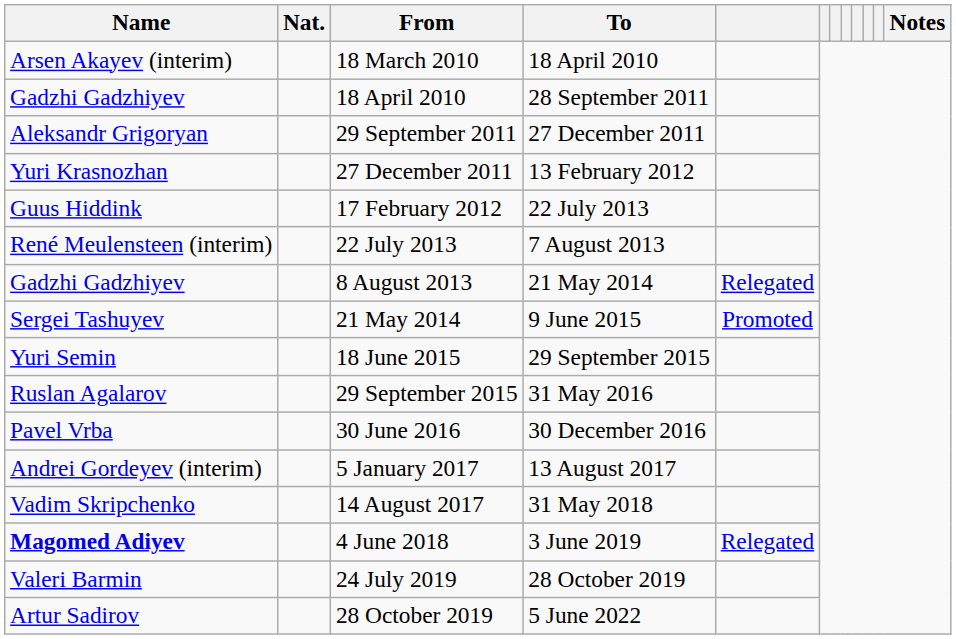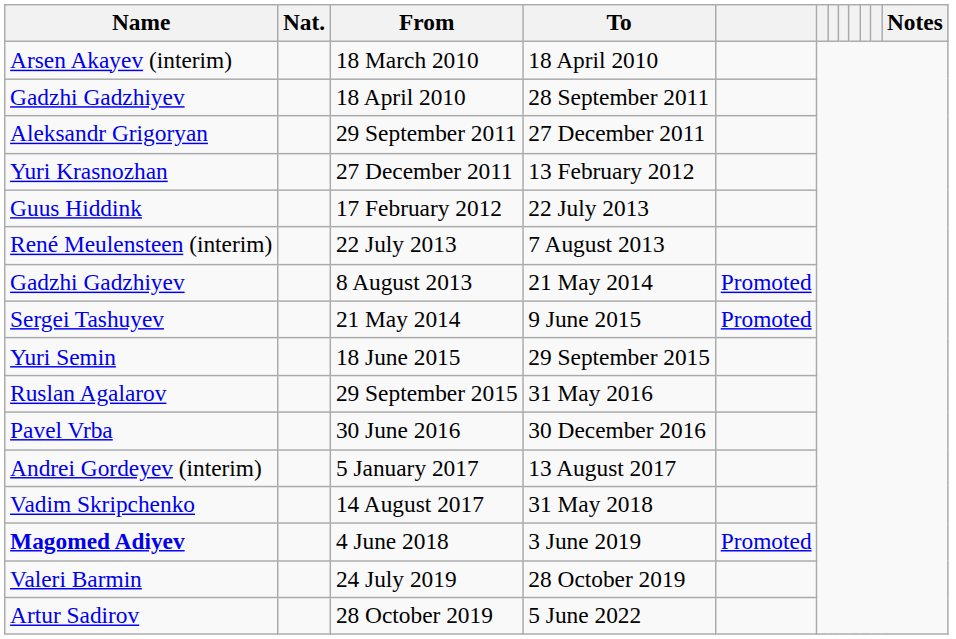 <table class="wikitable sortable" style="text-align: center">
 <tr>
 <th>Name</th>
 <th>Nat.</th>
 <th class="unsortable">From</th>
 <th class="unsortable">To</th>
 <th></th>
 <th></th>
 <th></th>
 <th></th>
 <th></th>
 <th></th>
 <th></th>
 <th>Notes</th>
 </tr>
 <tr>
 <td align=left><a href='#'>Arsen Akayev</a> (interim)</td>
 <td align=left></td>
 <td align=left>18 March 2010</td>
 <td align=left>18 April 2010<br></td>
 <td></td>
 </tr>
 <tr>
 <td align=left><a href='#'>Gadzhi Gadzhiyev</a></td>
 <td align=left></td>
 <td align=left>18 April 2010</td>
 <td align=left>28 September 2011<br></td>
 <td></td>
 </tr>
 <tr>
 <td align=left><a href='#'>Aleksandr Grigoryan</a></td>
 <td align=left></td>
 <td align=left>29 September 2011</td>
 <td align=left>27 December 2011<br></td>
 <td></td>
 </tr>
 <tr>
 <td align=left><a href='#'>Yuri Krasnozhan</a></td>
 <td align=left></td>
 <td align=left>27 December 2011</td>
 <td align=left>13 February 2012<br></td>
 <td></td>
 </tr>
 <tr>
 <td align=left><a href='#'>Guus Hiddink</a></td>
 <td align=left></td>
 <td align=left>17 February 2012</td>
 <td align=left>22 July 2013<br></td>
 <td></td>
 </tr>
 <tr>
 <td align=left><a href='#'>René Meulensteen</a> (interim)</td>
 <td align=left></td>
 <td align=left>22 July 2013</td>
 <td align=left>7 August 2013<br></td>
 <td></td>
 </tr>
 <tr>
 <td align=left><a href='#'>Gadzhi Gadzhiyev</a></td>
 <td align=left></td>
 <td align=left>8 August 2013</td>
 <td align=left>21 May 2014<br></td>
-<td><a href='#'>Relegated</a></td>
+<td><a href='#'>Promoted</a></td>
 </tr>
 <tr>
 <td align=left><a href='#'>Sergei Tashuyev</a></td>
 <td align=left></td>
 <td align=left>21 May 2014</td>
 <td align=left>9 June 2015<br></td>
 <td><a href='#'>Promoted</a></td>
 </tr>
 <tr>
 <td align=left><a href='#'>Yuri Semin</a></td>
 <td align=left></td>
 <td align=left>18 June 2015</td>
 <td align=left>29 September 2015<br></td>
 <td></td>
 </tr>
 <tr>
 <td align=left><a href='#'>Ruslan Agalarov</a></td>
 <td align=left></td>
 <td align=left>29 September 2015</td>
 <td align=left>31 May 2016<br></td>
 <td></td>
 </tr>
 <tr>
 <td align=left><a href='#'>Pavel Vrba</a></td>
 <td align=left></td>
 <td align=left>30 June 2016</td>
 <td align=left>30 December 2016<br></td>
 <td></td>
 </tr>
 <tr>
 <td align=left><a href='#'>Andrei Gordeyev</a> (interim)</td>
 <td align=left></td>
 <td align=left>5 January 2017</td>
 <td align=left>13 August 2017<br></td>
 <td></td>
 </tr>
 <tr>
 <td align=left><a href='#'>Vadim Skripchenko</a></td>
 <td align=left></td>
 <td align=left>14 August 2017</td>
 <td align=left>31 May 2018<br></td>
 <td></td>
 </tr>
 <tr>
 <td align=left><strong><a href='#'>Magomed Adiyev</a></strong></td>
 <td align=left></td>
 <td align=left>4 June 2018</td>
 <td align=left>3 June 2019<br></td>
-<td><a href='#'>Relegated</a></td>
+<td><a href='#'>Promoted</a></td>
 </tr>
 <tr>
 <td align=left><a href='#'>Valeri Barmin</a></td>
 <td align=left></td>
 <td align=left>24 July 2019</td>
 <td align=left>28 October 2019<br></td>
 <td></td>
 </tr>
 <tr>
 <td align=left><a href='#'>Artur Sadirov</a></td>
 <td align=left></td>
 <td align=left>28 October 2019</td>
 <td align=left>5 June 2022<br></td>
 <td></td>
 </tr>
 </table>
